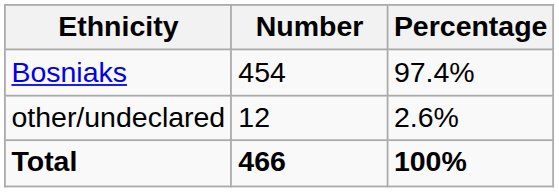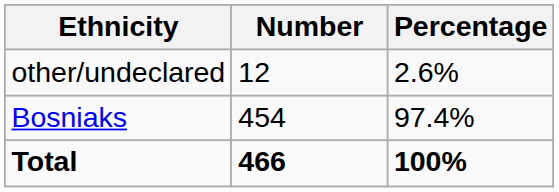 <table class="wikitable">
 <tr>
 <th width="100px">Ethnicity</th>
 <th width="80px">Number</th>
 <th width="80px">Percentage</th>
 </tr>
 <tr>
+<td>other/undeclared</td>
+<td>12</td>
+<td>2.6%</td>
+</tr>
+<tr>
 <td><a href='#'>Bosniaks</a></td>
 <td>454</td>
 <td>97.4%</td>
-</tr>
-<tr>
-<td>other/undeclared</td>
-<td>12</td>
-<td>2.6%</td>
 </tr>
 <tr>
 <td><strong>Total</strong></td>
 <td><strong>466</strong></td>
 <td><strong>100%</strong></td>
 </tr>
 </table>
